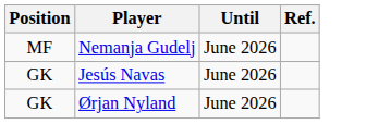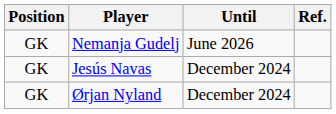 <table class="wikitable">
 <tr>
 <th>Position</th>
 <th>Player</th>
 <th>Until</th>
 <th>Ref.</th>
 </tr>
 <tr>
-<td align="center">MF</td>
+<td align="center">GK</td>
 <td> <a href='#'>Nemanja Gudelj</a></td>
 <td>June 2026</td>
 <td></td>
 </tr>
 <tr>
 <td align="center">GK</td>
 <td> <a href='#'>Jesús Navas</a></td>
-<td>June 2026</td>
+<td>December 2024</td>
 <td></td>
 </tr>
 <tr>
 <td align="center">GK</td>
 <td> <a href='#'>Ørjan Nyland</a></td>
-<td>June 2026</td>
+<td>December 2024</td>
 <td></td>
 </tr>
 </table>
